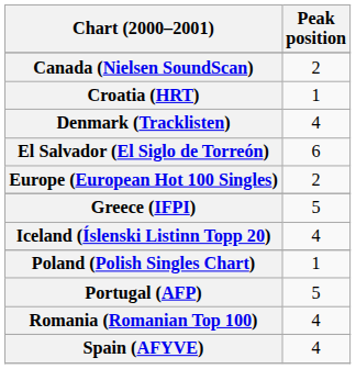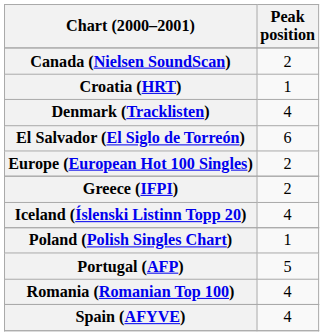 <table class="wikitable sortable plainrowheaders" style="text-align:center">
 <tr>
 <th scope="col">Chart (2000–2001)</th>
 <th scope="col">Peak<br>position</th>
 </tr>
 <tr>
 </tr>
 <tr>
 </tr>
 <tr>
 </tr>
 <tr>
 </tr>
 <tr>
 </tr>
 <tr>
 </tr>
 <tr>
 <th scope="row">Canada (<a href='#'>Nielsen SoundScan</a>)</th>
 <td>2</td>
 </tr>
 <tr>
 <th scope="row">Croatia (<a href='#'>HRT</a>)</th>
 <td>1</td>
 </tr>
 <tr>
 <th scope="row">Denmark (<a href='#'>Tracklisten</a>)</th>
 <td>4</td>
 </tr>
 <tr>
 <th scope="row">El Salvador (<a href='#'>El Siglo de Torreón</a>)</th>
 <td>6</td>
 </tr>
 <tr>
 <th scope="row">Europe (<a href='#'>European Hot 100 Singles</a>)</th>
 <td>2</td>
 </tr>
 <tr>
 </tr>
 <tr>
 </tr>
 <tr>
 </tr>
 <tr>
 <th scope="row">Greece (<a href='#'>IFPI</a>)</th>
-<td>5</td>
+<td>2</td>
 </tr>
 <tr>
 <th scope="row">Iceland (<a href='#'>Íslenski Listinn Topp 20</a>)</th>
 <td>4</td>
 </tr>
 <tr>
 </tr>
 <tr>
 </tr>
 <tr>
 </tr>
 <tr>
 </tr>
 <tr>
 </tr>
 <tr>
 </tr>
 <tr>
 <th scope="row">Poland (<a href='#'>Polish Singles Chart</a>)</th>
 <td>1</td>
 </tr>
 <tr>
 <th scope="row">Portugal (<a href='#'>AFP</a>)</th>
 <td>5</td>
 </tr>
 <tr>
 <th scope="row">Romania (<a href='#'>Romanian Top 100</a>)</th>
 <td>4</td>
 </tr>
 <tr>
 </tr>
 <tr>
 <th scope="row">Spain (<a href='#'>AFYVE</a>)</th>
 <td>4</td>
 </tr>
 <tr>
 </tr>
 <tr>
 </tr>
 <tr>
 </tr>
 <tr>
 </tr>
 <tr>
 </tr>
 <tr>
 </tr>
 <tr>
 </tr>
 </table>
